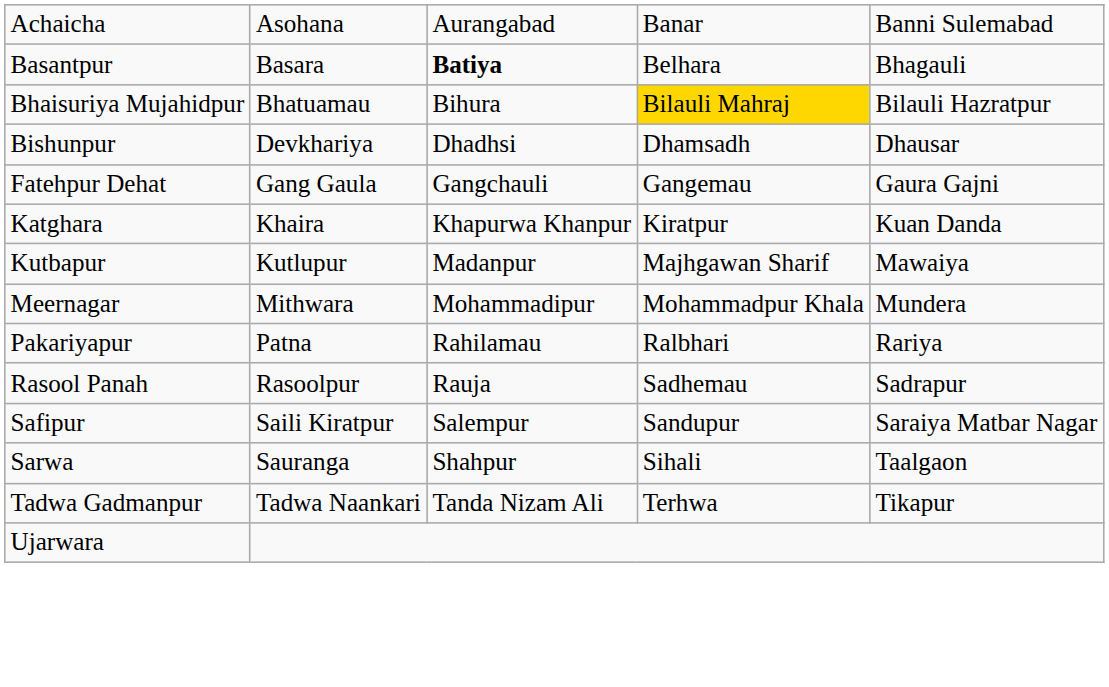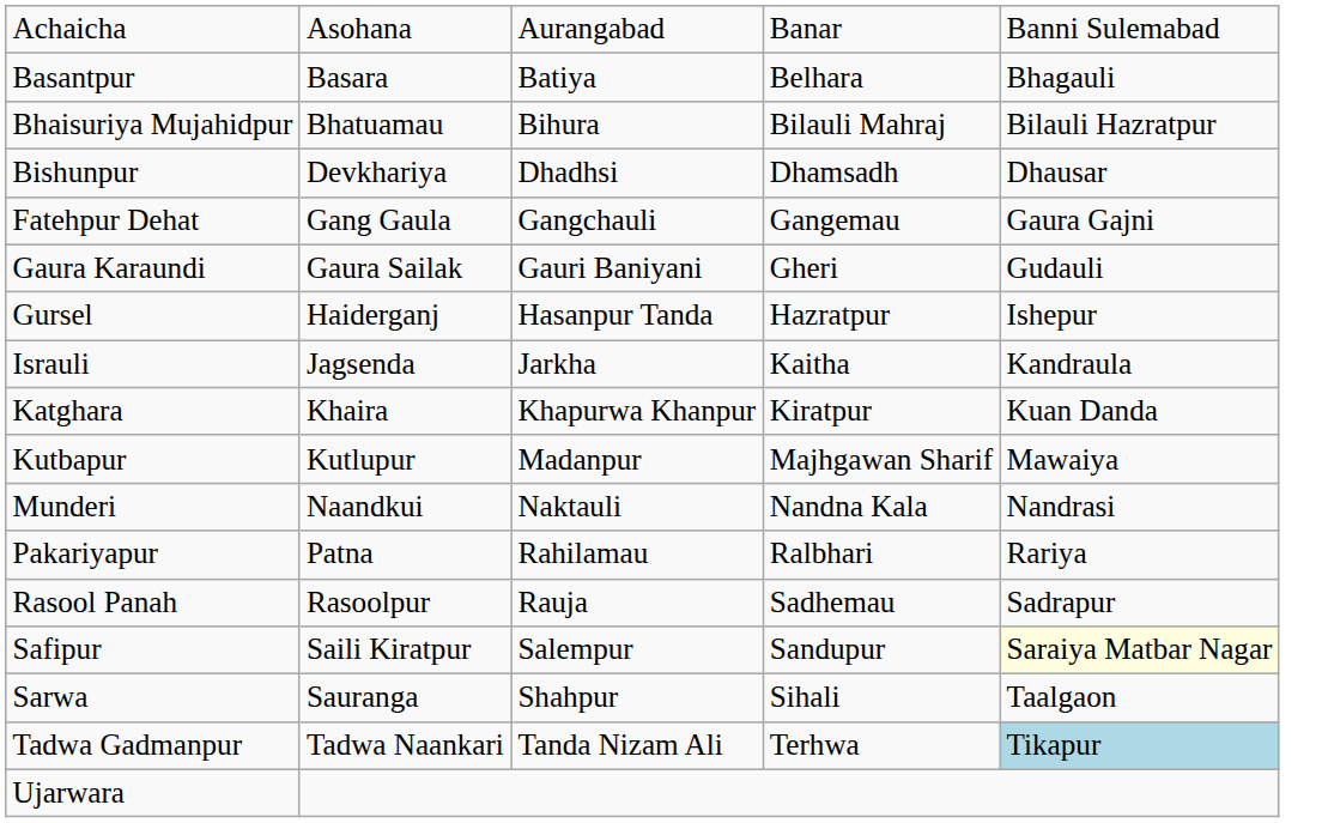 <table class="wikitable">
 <tr>
 <td>Achaicha</td>
 <td>Asohana</td>
 <td>Aurangabad</td>
 <td>Banar</td>
 <td>Banni Sulemabad</td>
 </tr>
 <tr>
 <td>Basantpur</td>
 <td>Basara</td>
-<td><strong>Batiya</strong></td>
+<td>Batiya</td>
 <td>Belhara</td>
 <td>Bhagauli</td>
 </tr>
 <tr>
 <td>Bhaisuriya Mujahidpur</td>
 <td>Bhatuamau</td>
 <td>Bihura</td>
-<td style="background: gold;">Bilauli Mahraj</td>
+<td>Bilauli Mahraj</td>
 <td>Bilauli Hazratpur</td>
 </tr>
 <tr>
 <td>Bishunpur</td>
 <td>Devkhariya</td>
 <td>Dhadhsi</td>
 <td>Dhamsadh</td>
 <td>Dhausar</td>
 </tr>
 <tr>
 <td>Fatehpur Dehat</td>
 <td>Gang Gaula</td>
 <td>Gangchauli</td>
 <td>Gangemau</td>
 <td>Gaura Gajni</td>
 </tr>
 <tr>
+<td>Gaura Karaundi</td>
+<td>Gaura Sailak</td>
+<td>Gauri Baniyani</td>
+<td>Gheri</td>
+<td>Gudauli</td>
+</tr>
+<tr>
+<td>Gursel</td>
+<td>Haiderganj</td>
+<td>Hasanpur Tanda</td>
+<td>Hazratpur</td>
+<td>Ishepur</td>
+</tr>
+<tr>
+<td>Israuli</td>
+<td>Jagsenda</td>
+<td>Jarkha</td>
+<td>Kaitha</td>
+<td>Kandraula</td>
+</tr>
+<tr>
 <td>Katghara</td>
 <td>Khaira</td>
 <td>Khapurwa Khanpur</td>
 <td>Kiratpur</td>
 <td>Kuan Danda</td>
 </tr>
 <tr>
 <td>Kutbapur</td>
 <td>Kutlupur</td>
 <td>Madanpur</td>
 <td>Majhgawan Sharif</td>
 <td>Mawaiya</td>
 </tr>
 <tr>
-<td>Meernagar</td>
-<td>Mithwara</td>
-<td>Mohammadipur</td>
-<td>Mohammadpur Khala</td>
-<td>Mundera</td>
+<td>Munderi</td>
+<td>Naandkui</td>
+<td>Naktauli</td>
+<td>Nandna Kala</td>
+<td>Nandrasi</td>
 </tr>
 <tr>
 <td>Pakariyapur</td>
 <td>Patna</td>
 <td>Rahilamau</td>
 <td>Ralbhari</td>
 <td>Rariya</td>
 </tr>
 <tr>
 <td>Rasool Panah</td>
 <td>Rasoolpur</td>
 <td>Rauja</td>
 <td>Sadhemau</td>
 <td>Sadrapur</td>
 </tr>
 <tr>
 <td>Safipur</td>
 <td>Saili Kiratpur</td>
 <td>Salempur</td>
 <td>Sandupur</td>
-<td>Saraiya Matbar Nagar</td>
+<td style="background: lightyellow;">Saraiya Matbar Nagar</td>
 </tr>
 <tr>
 <td>Sarwa</td>
 <td>Sauranga</td>
 <td>Shahpur</td>
 <td>Sihali</td>
 <td>Taalgaon</td>
 </tr>
 <tr>
 <td>Tadwa Gadmanpur</td>
 <td>Tadwa Naankari</td>
 <td>Tanda Nizam Ali</td>
 <td>Terhwa</td>
-<td>Tikapur</td>
+<td style="background: lightblue;">Tikapur</td>
 </tr>
 <tr>
 <td>Ujarwara</td>
 </tr>
 </table>
